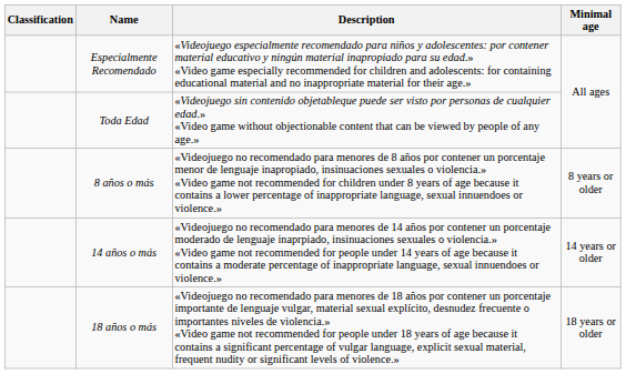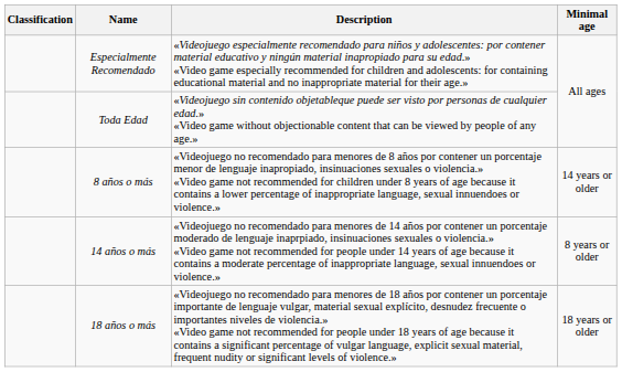 <table class="wikitable" style="text-align:center">
 <tr>
 <th>Classification</th>
 <th>Name</th>
 <th>Description</th>
 <th>Minimal age</th>
 </tr>
 <tr>
 <td style="font-size:300%"></td>
 <td><em>Especialmente Recomendado</em></td>
 <td style="text-align:left">«<em>Videojuego especialmente recomendado para niños y adolescentes: por contener material educativo y ningún material inapropiado para su edad</em>.»<br>«Video game especially recommended for children and adolescents: for containing educational material and no inappropriate material for their age.»</td>
 <td rowspan="2">All ages</td>
 </tr>
 <tr>
 <td style="font-size:300%"><strong></strong></td>
 <td><em>Toda Edad</em></td>
 <td style="text-align:left">«<em>Videojuego sin contenido objetableque puede ser visto por personas de cualquier edad.</em>»<br>«Video game without objectionable content that can be viewed by people of any age.»</td>
 </tr>
 <tr>
 <td style="font-size:300%"><strong></strong></td>
 <td><em>8 años o más</em></td>
 <td style="text-align:left">«Videojuego no recomendado para menores de 8 años por contener un porcentaje menor de lenguaje inapropiado, insinuaciones sexuales o violencia.»<br>«Video game not recommended for children under 8 years of age because it contains a lower percentage of inappropriate language, sexual innuendoes or violence.»</td>
-<td>8 years or older</td>
+<td>14 years or older</td>
 </tr>
 <tr>
 <td style="font-size:300%"><strong></strong></td>
 <td><em>14 años o más</em></td>
 <td style="text-align:left">«Videojuego no recomendado para menores de 14 años por contener un porcentaje moderado de lenguaje inaprpiado, insinuaciones sexuales o violencia.»<br>«Video game not recommended for people under 14 years of age because it contains a moderate percentage of inappropriate language, sexual innuendoes or violence.»</td>
-<td>14 years or older</td>
+<td>8 years or older</td>
 </tr>
 <tr>
 <td rowspan="2" style="font-size:300%"><strong></strong></td>
 <td rowspan="2"><em>18 años o más</em></td>
 <td style="text-align:left">«Videojuego no recomendado para menores de 18 años por contener un porcentaje importante de lenguaje vulgar, material sexual explícito, desnudez frecuente o importantes niveles de violencia.»<br>«Video game not recommended for people under 18 years of age because it contains a significant percentage of vulgar language, explicit sexual material, frequent nudity or significant levels of violence.»</td>
 <td rowspan="2">18 years or older</td>
 </tr>
 </table>
